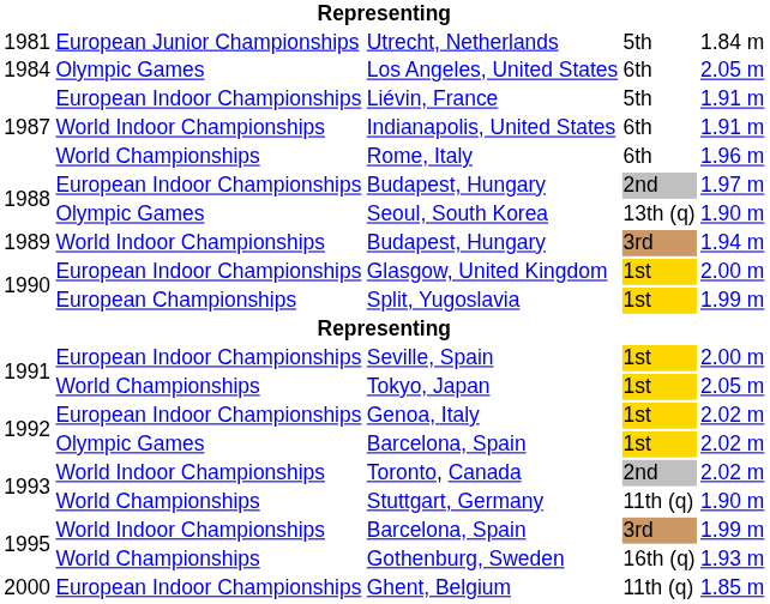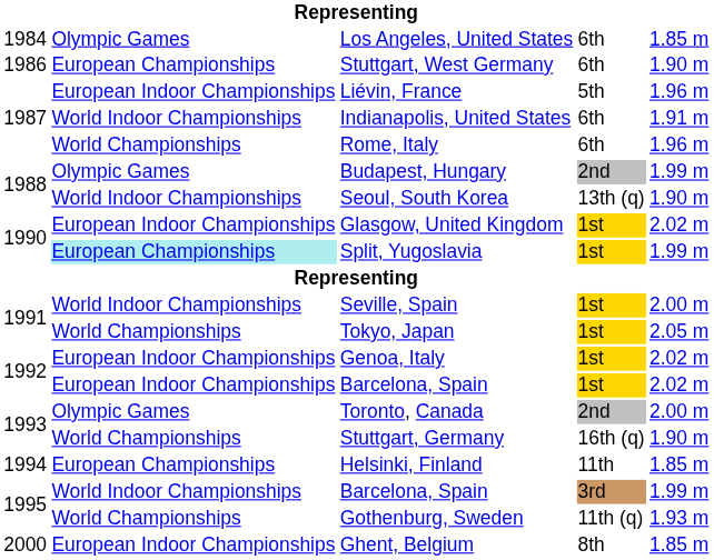 <table>
 <tr>
 <th colspan="5">Representing </th>
-</tr>
-<tr>
-<td>1981</td>
-<td><a href='#'>European Junior Championships</a></td>
-<td><a href='#'>Utrecht, Netherlands</a></td>
-<td>5th</td>
-<td>1.84 m</td>
 </tr>
 <tr>
 <td>1984</td>
 <td><a href='#'>Olympic Games</a></td>
 <td><a href='#'>Los Angeles, United States</a></td>
 <td>6th</td>
-<td><a href='#'>2.05 m</a></td>
+<td><a href='#'>1.85 m</a></td>
+</tr>
+<tr>
+<td>1986</td>
+<td><a href='#'>European Championships</a></td>
+<td><a href='#'>Stuttgart, West Germany</a></td>
+<td>6th</td>
+<td><a href='#'>1.90 m</a></td>
 </tr>
 <tr>
 <td rowspan=3>1987</td>
 <td><a href='#'>European Indoor Championships</a></td>
 <td><a href='#'>Liévin, France</a></td>
 <td>5th</td>
-<td><a href='#'>1.91 m</a></td>
+<td><a href='#'>1.96 m</a></td>
 </tr>
 <tr>
 <td><a href='#'>World Indoor Championships</a></td>
 <td><a href='#'>Indianapolis, United States</a></td>
 <td>6th</td>
 <td><a href='#'>1.91 m</a></td>
 </tr>
 <tr>
 <td><a href='#'>World Championships</a></td>
 <td><a href='#'>Rome, Italy</a></td>
 <td>6th</td>
 <td><a href='#'>1.96 m</a></td>
 </tr>
 <tr>
 <td rowspan=2>1988</td>
-<td><a href='#'>European Indoor Championships</a></td>
+<td><a href='#'>Olympic Games</a></td>
 <td><a href='#'>Budapest, Hungary</a></td>
 <td bgcolor=silver>2nd</td>
-<td><a href='#'>1.97 m</a></td>
+<td><a href='#'>1.99 m</a></td>
 </tr>
 <tr>
-<td><a href='#'>Olympic Games</a></td>
+<td><a href='#'>World Indoor Championships</a></td>
 <td><a href='#'>Seoul, South Korea</a></td>
 <td>13th (q)</td>
 <td><a href='#'>1.90 m</a></td>
-</tr>
-<tr>
-<td>1989</td>
-<td><a href='#'>World Indoor Championships</a></td>
-<td><a href='#'>Budapest, Hungary</a></td>
-<td bgcolor=cc9966>3rd</td>
-<td><a href='#'>1.94 m</a></td>
 </tr>
 <tr>
 <td rowspan=2>1990</td>
 <td><a href='#'>European Indoor Championships</a></td>
 <td><a href='#'>Glasgow, United Kingdom</a></td>
 <td bgcolor=gold>1st</td>
-<td><a href='#'>2.00 m</a></td>
+<td><a href='#'>2.02 m</a></td>
 </tr>
 <tr>
-<td><a href='#'>European Championships</a></td>
+<td style="background: paleturquoise;"><a href='#'>European Championships</a></td>
 <td><a href='#'>Split, Yugoslavia</a></td>
 <td bgcolor=gold>1st</td>
 <td><a href='#'>1.99 m</a></td>
 </tr>
 <tr>
 <th colspan="5">Representing </th>
 </tr>
 <tr>
 <td rowspan=2>1991</td>
-<td><a href='#'>European Indoor Championships</a></td>
+<td><a href='#'>World Indoor Championships</a></td>
 <td><a href='#'>Seville, Spain</a></td>
 <td bgcolor=gold>1st</td>
 <td><a href='#'>2.00 m</a></td>
 </tr>
 <tr>
 <td><a href='#'>World Championships</a></td>
 <td><a href='#'>Tokyo, Japan</a></td>
 <td bgcolor=gold>1st</td>
 <td><a href='#'>2.05 m</a></td>
 </tr>
 <tr>
 <td rowspan=2>1992</td>
 <td><a href='#'>European Indoor Championships</a></td>
 <td><a href='#'>Genoa, Italy</a></td>
 <td bgcolor=gold>1st</td>
 <td><a href='#'>2.02 m</a></td>
 </tr>
 <tr>
-<td><a href='#'>Olympic Games</a></td>
+<td><a href='#'>European Indoor Championships</a></td>
 <td><a href='#'>Barcelona, Spain</a></td>
 <td bgcolor=gold>1st</td>
 <td><a href='#'>2.02 m</a></td>
 </tr>
 <tr>
 <td rowspan=2>1993</td>
-<td><a href='#'>World Indoor Championships</a></td>
+<td><a href='#'>Olympic Games</a></td>
 <td><a href='#'>Toronto</a>, <a href='#'>Canada</a></td>
 <td bgcolor=silver>2nd</td>
-<td><a href='#'>2.02 m</a></td>
+<td><a href='#'>2.00 m</a></td>
 </tr>
 <tr>
 <td><a href='#'>World Championships</a></td>
 <td><a href='#'>Stuttgart, Germany</a></td>
-<td>11th (q)</td>
+<td>16th (q)</td>
 <td><a href='#'>1.90 m</a></td>
+</tr>
+<tr>
+<td>1994</td>
+<td><a href='#'>European Championships</a></td>
+<td><a href='#'>Helsinki, Finland</a></td>
+<td>11th</td>
+<td><a href='#'>1.85 m</a></td>
 </tr>
 <tr>
 <td rowspan=2>1995</td>
 <td><a href='#'>World Indoor Championships</a></td>
 <td><a href='#'>Barcelona, Spain</a></td>
 <td bgcolor=cc9966>3rd</td>
 <td><a href='#'>1.99 m</a></td>
 </tr>
 <tr>
 <td><a href='#'>World Championships</a></td>
 <td><a href='#'>Gothenburg, Sweden</a></td>
-<td>16th (q)</td>
+<td>11th (q)</td>
 <td><a href='#'>1.93 m</a></td>
 </tr>
 <tr>
 <td>2000</td>
 <td><a href='#'>European Indoor Championships</a></td>
 <td><a href='#'>Ghent, Belgium</a></td>
-<td>11th (q)</td>
+<td>8th</td>
 <td><a href='#'>1.85 m</a></td>
 </tr>
 </table>
